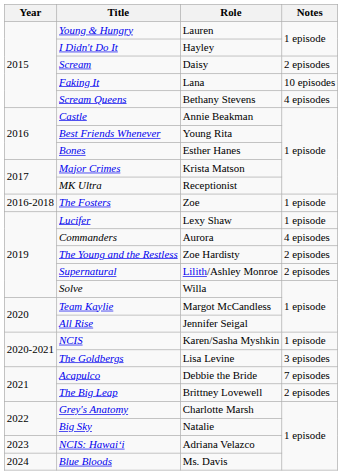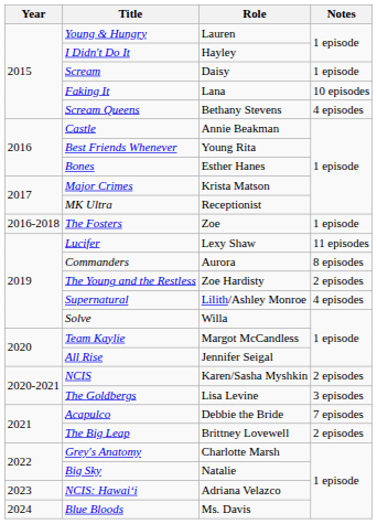 <table class="wikitable sortable">
 <tr>
 <th>Year</th>
 <th>Title</th>
 <th>Role</th>
 <th class="unsortable">Notes</th>
 </tr>
 <tr>
 <td rowspan="5">2015</td>
 <td><em><a href='#'>Young & Hungry</a></em></td>
 <td>Lauren</td>
 <td rowspan="2">1 episode</td>
 </tr>
 <tr>
 <td><em><a href='#'>I Didn't Do It</a></em></td>
 <td>Hayley</td>
 </tr>
 <tr>
 <td><em><a href='#'>Scream</a></em></td>
 <td>Daisy</td>
-<td>2 episodes</td>
+<td>1 episode</td>
 </tr>
 <tr>
 <td><em><a href='#'>Faking It</a></em></td>
 <td>Lana</td>
 <td>10 episodes</td>
 </tr>
 <tr>
 <td><em><a href='#'>Scream Queens</a></em></td>
 <td>Bethany Stevens</td>
 <td>4 episodes</td>
 </tr>
 <tr>
 <td rowspan="3">2016</td>
 <td><em><a href='#'>Castle</a></em></td>
 <td>Annie Beakman</td>
 <td rowspan="5">1 episode</td>
 </tr>
 <tr>
 <td><em><a href='#'>Best Friends Whenever</a></em></td>
 <td>Young Rita</td>
 </tr>
 <tr>
 <td><em><a href='#'>Bones</a></em></td>
 <td>Esther Hanes</td>
 </tr>
 <tr>
 <td rowspan="2">2017</td>
 <td><em><a href='#'>Major Crimes</a></em></td>
 <td>Krista Matson</td>
 </tr>
 <tr>
 <td><em>MK Ultra</em></td>
 <td>Receptionist</td>
 </tr>
 <tr>
 <td>2016-2018</td>
 <td><em><a href='#'>The Fosters</a></em></td>
 <td>Zoe</td>
 <td>1 episode</td>
 </tr>
 <tr>
 <td rowspan="5">2019</td>
 <td><em><a href='#'>Lucifer</a></em></td>
 <td>Lexy Shaw</td>
-<td>1 episode</td>
+<td>11 episodes</td>
 </tr>
 <tr>
 <td><em>Commanders</em></td>
 <td>Aurora</td>
-<td>4 episodes</td>
+<td>8 episodes</td>
 </tr>
 <tr>
 <td><em><a href='#'>The Young and the Restless</a></em></td>
 <td>Zoe Hardisty</td>
 <td>2 episodes</td>
 </tr>
 <tr>
 <td><em><a href='#'>Supernatural</a></em></td>
 <td><a href='#'>Lilith</a>/Ashley Monroe</td>
-<td>2 episodes</td>
+<td>4 episodes</td>
 </tr>
 <tr>
 <td><em>Solve</em></td>
 <td>Willa</td>
 <td rowspan="3">1 episode</td>
 </tr>
 <tr>
 <td rowspan="2">2020</td>
 <td><em><a href='#'>Team Kaylie</a></em></td>
 <td>Margot McCandless</td>
 </tr>
 <tr>
 <td><em><a href='#'>All Rise</a></em></td>
 <td>Jennifer Seigal</td>
 </tr>
 <tr>
 <td rowspan="2">2020-2021</td>
 <td><em><a href='#'>NCIS</a></em></td>
 <td>Karen/Sasha Myshkin</td>
-<td>1 episode</td>
+<td>2 episodes</td>
 </tr>
 <tr>
 <td><em><a href='#'>The Goldbergs</a></em></td>
 <td>Lisa Levine</td>
 <td>3 episodes</td>
 </tr>
 <tr>
 <td rowspan="2">2021</td>
 <td><em><a href='#'>Acapulco</a></em></td>
 <td>Debbie the Bride</td>
 <td>7 episodes</td>
 </tr>
 <tr>
 <td><em><a href='#'>The Big Leap</a></em></td>
 <td>Brittney Lovewell</td>
 <td>2 episodes</td>
 </tr>
 <tr>
 <td rowspan="2">2022</td>
 <td><em><a href='#'>Grey's Anatomy</a></em></td>
 <td>Charlotte Marsh</td>
 <td rowspan="4">1 episode</td>
 </tr>
 <tr>
 <td><em><a href='#'>Big Sky</a></em></td>
 <td>Natalie</td>
 </tr>
 <tr>
 <td>2023</td>
 <td><em><a href='#'>NCIS: Hawaiʻi</a></em></td>
 <td>Adriana Velazco</td>
 </tr>
 <tr>
 <td>2024</td>
 <td><em><a href='#'>Blue Bloods</a></em></td>
 <td>Ms. Davis</td>
 </tr>
 </table>
